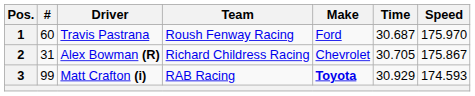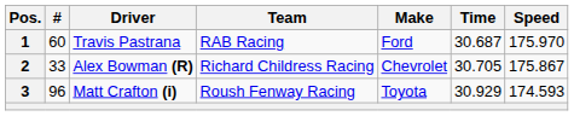 <table class="wikitable" style="font-size:95%">
 <tr>
 <th>Pos.</th>
 <th>#</th>
 <th>Driver</th>
 <th>Team</th>
 <th>Make</th>
 <th>Time</th>
 <th>Speed</th>
 </tr>
 <tr>
 <th>1</th>
 <td>60</td>
 <td><a href='#'>Travis Pastrana</a></td>
-<td><a href='#'>Roush Fenway Racing</a></td>
+<td><a href='#'>RAB Racing</a></td>
 <td><a href='#'>Ford</a></td>
 <td>30.687</td>
 <td>175.970</td>
 </tr>
 <tr>
 <th>2</th>
-<td>31</td>
+<td>33</td>
 <td><a href='#'>Alex Bowman</a> <strong>(R)</strong></td>
 <td><a href='#'>Richard Childress Racing</a></td>
 <td><a href='#'>Chevrolet</a></td>
 <td>30.705</td>
 <td>175.867</td>
 </tr>
 <tr>
 <th>3</th>
-<td>99</td>
+<td>96</td>
 <td><a href='#'>Matt Crafton</a> <strong>(i)</strong></td>
-<td><a href='#'>RAB Racing</a></td>
-<td><strong><a href='#'>Toyota</a></strong></td>
+<td><a href='#'>Roush Fenway Racing</a></td>
+<td><a href='#'>Toyota</a></td>
 <td>30.929</td>
 <td>174.593</td>
 </tr>
 <tr>
 <th colspan="7"></th>
 </tr>
 </table>
